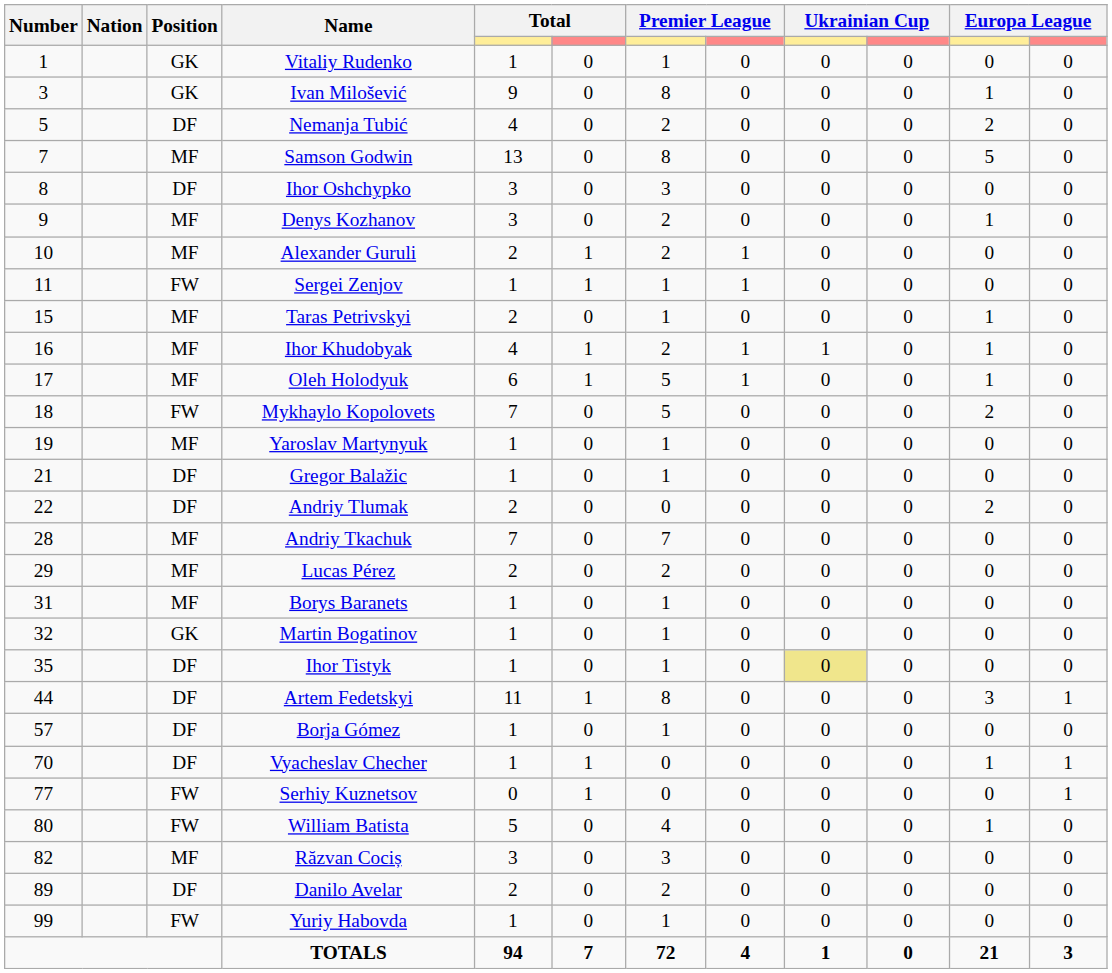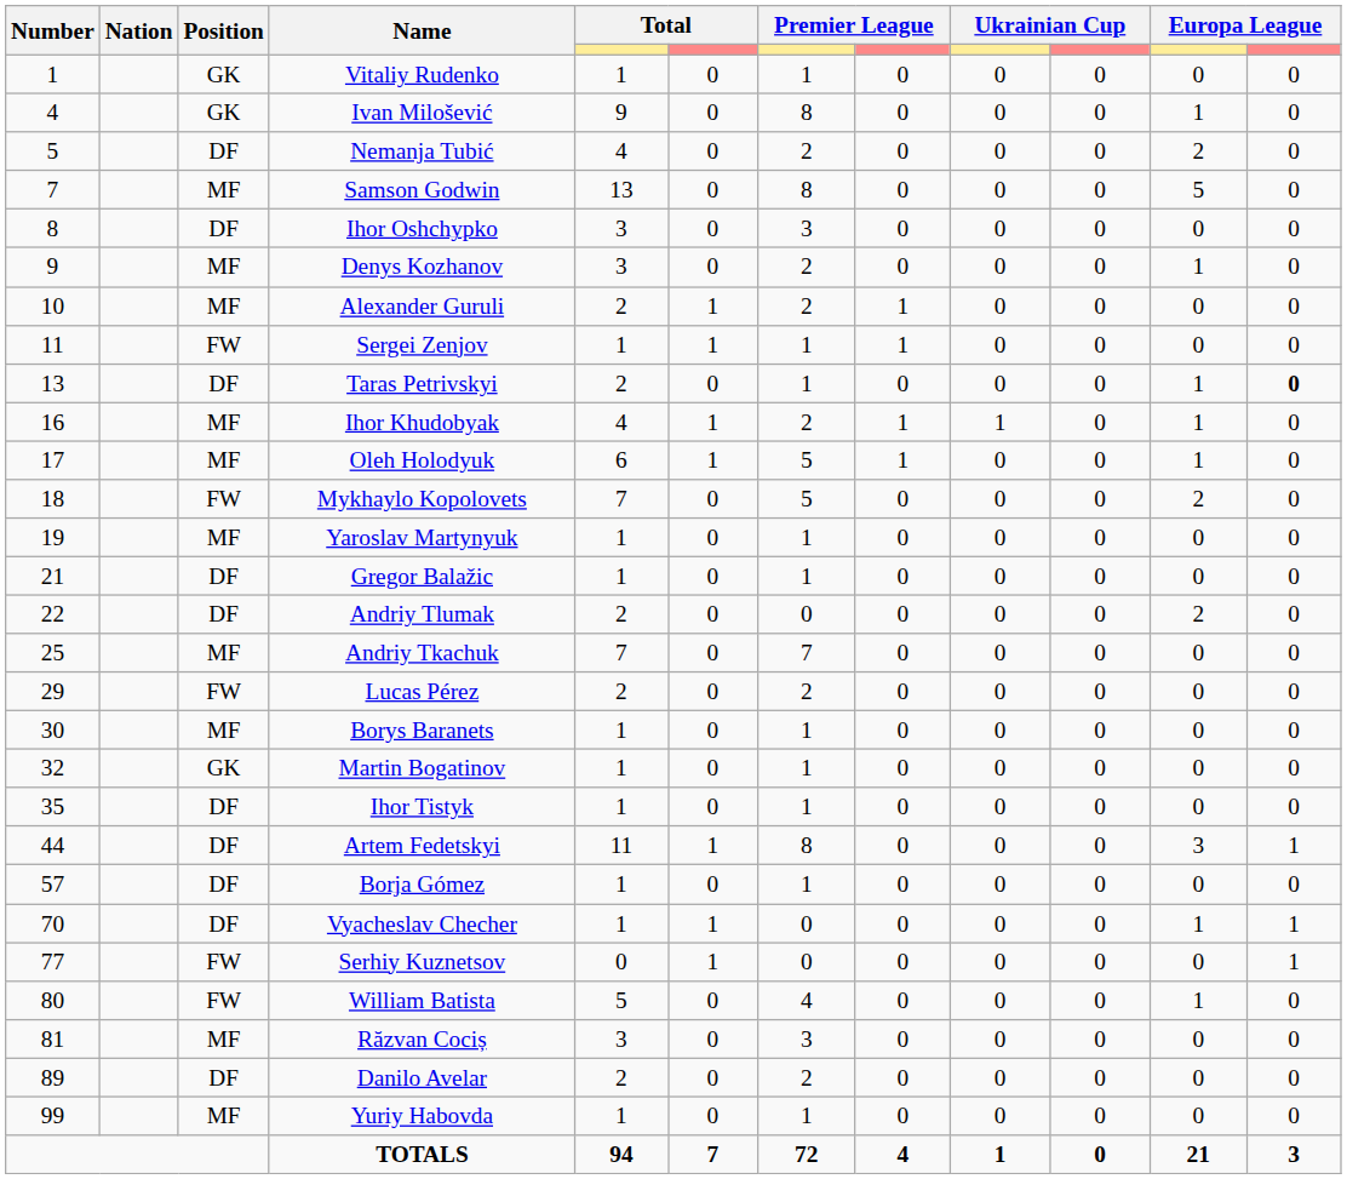 <table class="wikitable" style="font-size: 95%; text-align: center;">
 <tr>
 <th width=40 rowspan="2">Number</th>
 <th width=40 rowspan="2">Nation</th>
 <th width=40 rowspan="2">Position</th>
 <th width=250 rowspan="2">Name</th>
 <th width=150 colspan="2">Total</th>
 <th width=150 colspan="2"><a href='#'>Premier League</a></th>
 <th width=150 colspan="2"><a href='#'>Ukrainian Cup</a></th>
 <th width=150 colspan="2"><a href='#'>Europa League</a></th>
 </tr>
 <tr>
 <th width=60 style="background: #FFEE99"></th>
 <th width=60 style="background: #FF8888"></th>
 <th width=60 style="background: #FFEE99"></th>
 <th width=60 style="background: #FF8888"></th>
 <th width=60 style="background: #FFEE99"></th>
 <th width=60 style="background: #FF8888"></th>
 <th width=60 style="background: #FFEE99"></th>
 <th width=60 style="background: #FF8888"></th>
 </tr>
 <tr>
 <td>1</td>
 <td></td>
 <td>GK</td>
 <td><a href='#'>Vitaliy Rudenko</a></td>
 <td>1</td>
 <td>0</td>
 <td>1</td>
 <td>0</td>
 <td>0</td>
 <td>0</td>
 <td>0</td>
 <td>0</td>
 </tr>
 <tr>
-<td>3</td>
+<td>4</td>
 <td></td>
 <td>GK</td>
 <td><a href='#'>Ivan Milošević</a></td>
 <td>9</td>
 <td>0</td>
 <td>8</td>
 <td>0</td>
 <td>0</td>
 <td>0</td>
 <td>1</td>
 <td>0</td>
 </tr>
 <tr>
 <td>5</td>
 <td></td>
 <td>DF</td>
 <td><a href='#'>Nemanja Tubić</a></td>
 <td>4</td>
 <td>0</td>
 <td>2</td>
 <td>0</td>
 <td>0</td>
 <td>0</td>
 <td>2</td>
 <td>0</td>
 </tr>
 <tr>
 <td>7</td>
 <td></td>
 <td>MF</td>
 <td><a href='#'>Samson Godwin</a></td>
 <td>13</td>
 <td>0</td>
 <td>8</td>
 <td>0</td>
 <td>0</td>
 <td>0</td>
 <td>5</td>
 <td>0</td>
 </tr>
 <tr>
 <td>8</td>
 <td></td>
 <td>DF</td>
 <td><a href='#'>Ihor Oshchypko</a></td>
 <td>3</td>
 <td>0</td>
 <td>3</td>
 <td>0</td>
 <td>0</td>
 <td>0</td>
 <td>0</td>
 <td>0</td>
 </tr>
 <tr>
 <td>9</td>
 <td></td>
 <td>MF</td>
 <td><a href='#'>Denys Kozhanov</a></td>
 <td>3</td>
 <td>0</td>
 <td>2</td>
 <td>0</td>
 <td>0</td>
 <td>0</td>
 <td>1</td>
 <td>0</td>
 </tr>
 <tr>
 <td>10</td>
 <td></td>
 <td>MF</td>
 <td><a href='#'>Alexander Guruli</a></td>
 <td>2</td>
 <td>1</td>
 <td>2</td>
 <td>1</td>
 <td>0</td>
 <td>0</td>
 <td>0</td>
 <td>0</td>
 </tr>
 <tr>
 <td>11</td>
 <td></td>
 <td>FW</td>
 <td><a href='#'>Sergei Zenjov</a></td>
 <td>1</td>
 <td>1</td>
 <td>1</td>
 <td>1</td>
 <td>0</td>
 <td>0</td>
 <td>0</td>
 <td>0</td>
 </tr>
 <tr>
-<td>15</td>
+<td>13</td>
 <td></td>
-<td>MF</td>
+<td>DF</td>
 <td><a href='#'>Taras Petrivskyi</a></td>
 <td>2</td>
 <td>0</td>
 <td>1</td>
 <td>0</td>
 <td>0</td>
 <td>0</td>
 <td>1</td>
-<td>0</td>
+<td><strong>0</strong></td>
 </tr>
 <tr>
 <td>16</td>
 <td></td>
 <td>MF</td>
 <td><a href='#'>Ihor Khudobyak</a></td>
 <td>4</td>
 <td>1</td>
 <td>2</td>
 <td>1</td>
 <td>1</td>
 <td>0</td>
 <td>1</td>
 <td>0</td>
 </tr>
 <tr>
 <td>17</td>
 <td></td>
 <td>MF</td>
 <td><a href='#'>Oleh Holodyuk</a></td>
 <td>6</td>
 <td>1</td>
 <td>5</td>
 <td>1</td>
 <td>0</td>
 <td>0</td>
 <td>1</td>
 <td>0</td>
 </tr>
 <tr>
 <td>18</td>
 <td></td>
 <td>FW</td>
 <td><a href='#'>Mykhaylo Kopolovets</a></td>
 <td>7</td>
 <td>0</td>
 <td>5</td>
 <td>0</td>
 <td>0</td>
 <td>0</td>
 <td>2</td>
 <td>0</td>
 </tr>
 <tr>
 <td>19</td>
 <td></td>
 <td>MF</td>
 <td><a href='#'>Yaroslav Martynyuk</a></td>
 <td>1</td>
 <td>0</td>
 <td>1</td>
 <td>0</td>
 <td>0</td>
 <td>0</td>
 <td>0</td>
 <td>0</td>
 </tr>
 <tr>
 <td>21</td>
 <td></td>
 <td>DF</td>
 <td><a href='#'>Gregor Balažic</a></td>
 <td>1</td>
 <td>0</td>
 <td>1</td>
 <td>0</td>
 <td>0</td>
 <td>0</td>
 <td>0</td>
 <td>0</td>
 </tr>
 <tr>
 <td>22</td>
 <td></td>
 <td>DF</td>
 <td><a href='#'>Andriy Tlumak</a></td>
 <td>2</td>
 <td>0</td>
 <td>0</td>
 <td>0</td>
 <td>0</td>
 <td>0</td>
 <td>2</td>
 <td>0</td>
 </tr>
 <tr>
-<td>28</td>
+<td>25</td>
 <td></td>
 <td>MF</td>
 <td><a href='#'>Andriy Tkachuk</a></td>
 <td>7</td>
 <td>0</td>
 <td>7</td>
 <td>0</td>
 <td>0</td>
 <td>0</td>
 <td>0</td>
 <td>0</td>
 </tr>
 <tr>
 <td>29</td>
 <td></td>
-<td>MF</td>
+<td>FW</td>
 <td><a href='#'>Lucas Pérez</a></td>
 <td>2</td>
 <td>0</td>
 <td>2</td>
 <td>0</td>
 <td>0</td>
 <td>0</td>
 <td>0</td>
 <td>0</td>
 </tr>
 <tr>
-<td>31</td>
+<td>30</td>
 <td></td>
 <td>MF</td>
 <td><a href='#'>Borys Baranets</a></td>
 <td>1</td>
 <td>0</td>
 <td>1</td>
 <td>0</td>
 <td>0</td>
 <td>0</td>
 <td>0</td>
 <td>0</td>
 </tr>
 <tr>
 <td>32</td>
 <td></td>
 <td>GK</td>
 <td><a href='#'>Martin Bogatinov</a></td>
 <td>1</td>
 <td>0</td>
 <td>1</td>
 <td>0</td>
 <td>0</td>
 <td>0</td>
 <td>0</td>
 <td>0</td>
 </tr>
 <tr>
 <td>35</td>
 <td></td>
 <td>DF</td>
 <td><a href='#'>Ihor Tistyk</a></td>
 <td>1</td>
 <td>0</td>
 <td>1</td>
 <td>0</td>
-<td style="background: khaki;">0</td>
+<td>0</td>
 <td>0</td>
 <td>0</td>
 <td>0</td>
 </tr>
 <tr>
 <td>44</td>
 <td></td>
 <td>DF</td>
 <td><a href='#'>Artem Fedetskyi</a></td>
 <td>11</td>
 <td>1</td>
 <td>8</td>
 <td>0</td>
 <td>0</td>
 <td>0</td>
 <td>3</td>
 <td>1</td>
 </tr>
 <tr>
 <td>57</td>
 <td></td>
 <td>DF</td>
 <td><a href='#'>Borja Gómez</a></td>
 <td>1</td>
 <td>0</td>
 <td>1</td>
 <td>0</td>
 <td>0</td>
 <td>0</td>
 <td>0</td>
 <td>0</td>
 </tr>
 <tr>
 <td>70</td>
 <td></td>
 <td>DF</td>
 <td><a href='#'>Vyacheslav Checher</a></td>
 <td>1</td>
 <td>1</td>
 <td>0</td>
 <td>0</td>
 <td>0</td>
 <td>0</td>
 <td>1</td>
 <td>1</td>
 </tr>
 <tr>
 <td>77</td>
 <td></td>
 <td>FW</td>
 <td><a href='#'>Serhiy Kuznetsov</a></td>
 <td>0</td>
 <td>1</td>
 <td>0</td>
 <td>0</td>
 <td>0</td>
 <td>0</td>
 <td>0</td>
 <td>1</td>
 </tr>
 <tr>
 <td>80</td>
 <td></td>
 <td>FW</td>
 <td><a href='#'>William Batista</a></td>
 <td>5</td>
 <td>0</td>
 <td>4</td>
 <td>0</td>
 <td>0</td>
 <td>0</td>
 <td>1</td>
 <td>0</td>
 </tr>
 <tr>
-<td>82</td>
+<td>81</td>
 <td></td>
 <td>MF</td>
 <td><a href='#'>Răzvan Cociș</a></td>
 <td>3</td>
 <td>0</td>
 <td>3</td>
 <td>0</td>
 <td>0</td>
 <td>0</td>
 <td>0</td>
 <td>0</td>
 </tr>
 <tr>
 <td>89</td>
 <td></td>
 <td>DF</td>
 <td><a href='#'>Danilo Avelar</a></td>
 <td>2</td>
 <td>0</td>
 <td>2</td>
 <td>0</td>
 <td>0</td>
 <td>0</td>
 <td>0</td>
 <td>0</td>
 </tr>
 <tr>
 <td>99</td>
 <td></td>
-<td>FW</td>
+<td>MF</td>
 <td><a href='#'>Yuriy Habovda</a></td>
 <td>1</td>
 <td>0</td>
 <td>1</td>
 <td>0</td>
 <td>0</td>
 <td>0</td>
 <td>0</td>
 <td>0</td>
 </tr>
 <tr>
 <td colspan="3"></td>
 <td><strong>TOTALS</strong></td>
 <td><strong>94</strong></td>
 <td><strong>7</strong></td>
 <td><strong>72</strong></td>
 <td><strong>4</strong></td>
 <td><strong>1</strong></td>
 <td><strong>0</strong></td>
 <td><strong>21</strong></td>
 <td><strong>3</strong></td>
 </tr>
 </table>
